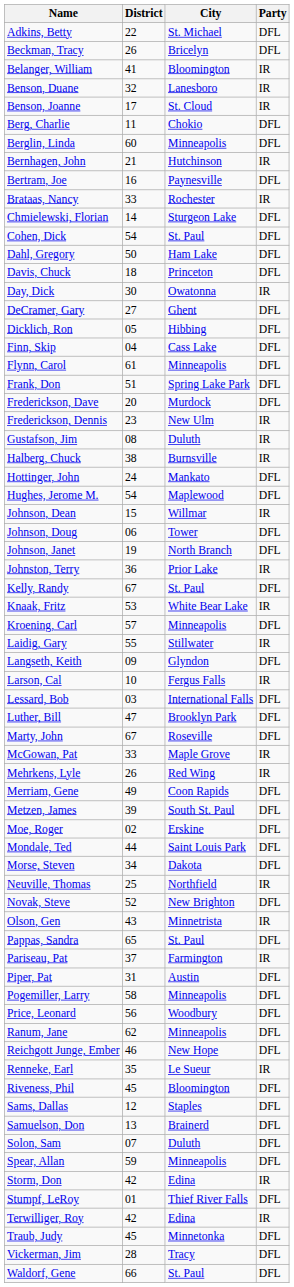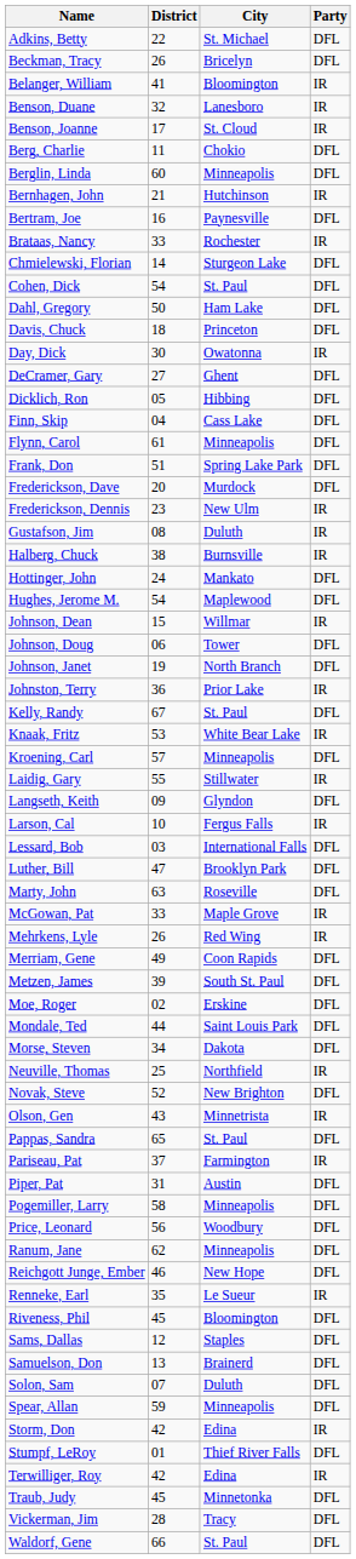 <table class="wikitable sortable">
 <tr>
 <th>Name</th>
 <th>District</th>
 <th>City</th>
 <th>Party</th>
 </tr>
 <tr>
 <td><a href='#'>Adkins, Betty</a></td>
 <td>22</td>
 <td><a href='#'>St. Michael</a></td>
 <td>DFL</td>
 </tr>
 <tr>
 <td><a href='#'>Beckman, Tracy</a></td>
 <td>26</td>
 <td><a href='#'>Bricelyn</a></td>
 <td>DFL</td>
 </tr>
 <tr>
 <td><a href='#'>Belanger, William</a></td>
 <td>41</td>
 <td><a href='#'>Bloomington</a></td>
 <td>IR</td>
 </tr>
 <tr>
 <td><a href='#'>Benson, Duane</a></td>
 <td>32</td>
 <td><a href='#'>Lanesboro</a></td>
 <td>IR</td>
 </tr>
 <tr>
 <td><a href='#'>Benson, Joanne</a></td>
 <td>17</td>
 <td><a href='#'>St. Cloud</a></td>
 <td>IR</td>
 </tr>
 <tr>
 <td><a href='#'>Berg, Charlie</a></td>
 <td>11</td>
 <td><a href='#'>Chokio</a></td>
 <td>DFL</td>
 </tr>
 <tr>
 <td><a href='#'>Berglin, Linda</a></td>
 <td>60</td>
 <td><a href='#'>Minneapolis</a></td>
 <td>DFL</td>
 </tr>
 <tr>
 <td><a href='#'>Bernhagen, John</a></td>
 <td>21</td>
 <td><a href='#'>Hutchinson</a></td>
 <td>IR</td>
 </tr>
 <tr>
 <td><a href='#'>Bertram, Joe</a></td>
 <td>16</td>
 <td><a href='#'>Paynesville</a></td>
 <td>DFL</td>
 </tr>
 <tr>
 <td><a href='#'>Brataas, Nancy</a></td>
 <td>33</td>
 <td><a href='#'>Rochester</a></td>
 <td>IR</td>
 </tr>
 <tr>
 <td><a href='#'>Chmielewski, Florian</a></td>
 <td>14</td>
 <td><a href='#'>Sturgeon Lake</a></td>
 <td>DFL</td>
 </tr>
 <tr>
 <td><a href='#'>Cohen, Dick</a></td>
 <td>54</td>
 <td><a href='#'>St. Paul</a></td>
 <td>DFL</td>
 </tr>
 <tr>
 <td><a href='#'>Dahl, Gregory</a></td>
 <td>50</td>
 <td><a href='#'>Ham Lake</a></td>
 <td>DFL</td>
 </tr>
 <tr>
 <td><a href='#'>Davis, Chuck</a></td>
 <td>18</td>
 <td><a href='#'>Princeton</a></td>
 <td>DFL</td>
 </tr>
 <tr>
 <td><a href='#'>Day, Dick</a></td>
 <td>30</td>
 <td><a href='#'>Owatonna</a></td>
 <td>IR</td>
 </tr>
 <tr>
 <td><a href='#'>DeCramer, Gary</a></td>
 <td>27</td>
 <td><a href='#'>Ghent</a></td>
 <td>DFL</td>
 </tr>
 <tr>
 <td><a href='#'>Dicklich, Ron</a></td>
 <td>05</td>
 <td><a href='#'>Hibbing</a></td>
 <td>DFL</td>
 </tr>
 <tr>
 <td><a href='#'>Finn, Skip</a></td>
 <td>04</td>
 <td><a href='#'>Cass Lake</a></td>
 <td>DFL</td>
 </tr>
 <tr>
 <td><a href='#'>Flynn, Carol</a></td>
 <td>61</td>
 <td><a href='#'>Minneapolis</a></td>
 <td>DFL</td>
 </tr>
 <tr>
 <td><a href='#'>Frank, Don</a></td>
 <td>51</td>
 <td><a href='#'>Spring Lake Park</a></td>
 <td>DFL</td>
 </tr>
 <tr>
 <td><a href='#'>Frederickson, Dave</a></td>
 <td>20</td>
 <td><a href='#'>Murdock</a></td>
 <td>DFL</td>
 </tr>
 <tr>
 <td><a href='#'>Frederickson, Dennis</a></td>
 <td>23</td>
 <td><a href='#'>New Ulm</a></td>
 <td>IR</td>
 </tr>
 <tr>
 <td><a href='#'>Gustafson, Jim</a></td>
 <td>08</td>
 <td><a href='#'>Duluth</a></td>
 <td>IR</td>
 </tr>
 <tr>
 <td><a href='#'>Halberg, Chuck</a></td>
 <td>38</td>
 <td><a href='#'>Burnsville</a></td>
 <td>IR</td>
 </tr>
 <tr>
 <td><a href='#'>Hottinger, John</a></td>
 <td>24</td>
 <td><a href='#'>Mankato</a></td>
 <td>DFL</td>
 </tr>
 <tr>
 <td><a href='#'>Hughes, Jerome M.</a></td>
 <td>54</td>
 <td><a href='#'>Maplewood</a></td>
 <td>DFL</td>
 </tr>
 <tr>
 <td><a href='#'>Johnson, Dean</a></td>
 <td>15</td>
 <td><a href='#'>Willmar</a></td>
 <td>IR</td>
 </tr>
 <tr>
 <td><a href='#'>Johnson, Doug</a></td>
 <td>06</td>
 <td><a href='#'>Tower</a></td>
 <td>DFL</td>
 </tr>
 <tr>
 <td><a href='#'>Johnson, Janet</a></td>
 <td>19</td>
 <td><a href='#'>North Branch</a></td>
 <td>DFL</td>
 </tr>
 <tr>
 <td><a href='#'>Johnston, Terry</a></td>
 <td>36</td>
 <td><a href='#'>Prior Lake</a></td>
 <td>IR</td>
 </tr>
 <tr>
 <td><a href='#'>Kelly, Randy</a></td>
 <td>67</td>
 <td><a href='#'>St. Paul</a></td>
 <td>DFL</td>
 </tr>
 <tr>
 <td><a href='#'>Knaak, Fritz</a></td>
 <td>53</td>
 <td><a href='#'>White Bear Lake</a></td>
 <td>IR</td>
 </tr>
 <tr>
 <td><a href='#'>Kroening, Carl</a></td>
 <td>57</td>
 <td><a href='#'>Minneapolis</a></td>
 <td>DFL</td>
 </tr>
 <tr>
 <td><a href='#'>Laidig, Gary</a></td>
 <td>55</td>
 <td><a href='#'>Stillwater</a></td>
 <td>IR</td>
 </tr>
 <tr>
 <td><a href='#'>Langseth, Keith</a></td>
 <td>09</td>
 <td><a href='#'>Glyndon</a></td>
 <td>DFL</td>
 </tr>
 <tr>
 <td><a href='#'>Larson, Cal</a></td>
 <td>10</td>
 <td><a href='#'>Fergus Falls</a></td>
 <td>IR</td>
 </tr>
 <tr>
 <td><a href='#'>Lessard, Bob</a></td>
 <td>03</td>
 <td><a href='#'>International Falls</a></td>
 <td>DFL</td>
 </tr>
 <tr>
 <td><a href='#'>Luther, Bill</a></td>
 <td>47</td>
 <td><a href='#'>Brooklyn Park</a></td>
 <td>DFL</td>
 </tr>
 <tr>
 <td><a href='#'>Marty, John</a></td>
-<td>67</td>
+<td>63</td>
 <td><a href='#'>Roseville</a></td>
 <td>DFL</td>
 </tr>
 <tr>
 <td><a href='#'>McGowan, Pat</a></td>
 <td>33</td>
 <td><a href='#'>Maple Grove</a></td>
 <td>IR</td>
 </tr>
 <tr>
 <td><a href='#'>Mehrkens, Lyle</a></td>
 <td>26</td>
 <td><a href='#'>Red Wing</a></td>
 <td>IR</td>
 </tr>
 <tr>
 <td><a href='#'>Merriam, Gene</a></td>
 <td>49</td>
 <td><a href='#'>Coon Rapids</a></td>
 <td>DFL</td>
 </tr>
 <tr>
 <td><a href='#'>Metzen, James</a></td>
 <td>39</td>
 <td><a href='#'>South St. Paul</a></td>
 <td>DFL</td>
 </tr>
 <tr>
 <td><a href='#'>Moe, Roger</a></td>
 <td>02</td>
 <td><a href='#'>Erskine</a></td>
 <td>DFL</td>
 </tr>
 <tr>
 <td><a href='#'>Mondale, Ted</a></td>
 <td>44</td>
 <td><a href='#'>Saint Louis Park</a></td>
 <td>DFL</td>
 </tr>
 <tr>
 <td><a href='#'>Morse, Steven</a></td>
 <td>34</td>
 <td><a href='#'>Dakota</a></td>
 <td>DFL</td>
 </tr>
 <tr>
 <td><a href='#'>Neuville, Thomas</a></td>
 <td>25</td>
 <td><a href='#'>Northfield</a></td>
 <td>IR</td>
 </tr>
 <tr>
 <td><a href='#'>Novak, Steve</a></td>
 <td>52</td>
 <td><a href='#'>New Brighton</a></td>
 <td>DFL</td>
 </tr>
 <tr>
 <td><a href='#'>Olson, Gen</a></td>
 <td>43</td>
 <td><a href='#'>Minnetrista</a></td>
 <td>IR</td>
 </tr>
 <tr>
 <td><a href='#'>Pappas, Sandra</a></td>
 <td>65</td>
 <td><a href='#'>St. Paul</a></td>
 <td>DFL</td>
 </tr>
 <tr>
 <td><a href='#'>Pariseau, Pat</a></td>
 <td>37</td>
 <td><a href='#'>Farmington</a></td>
 <td>IR</td>
 </tr>
 <tr>
 <td><a href='#'>Piper, Pat</a></td>
 <td>31</td>
 <td><a href='#'>Austin</a></td>
 <td>DFL</td>
 </tr>
 <tr>
 <td><a href='#'>Pogemiller, Larry</a></td>
 <td>58</td>
 <td><a href='#'>Minneapolis</a></td>
 <td>DFL</td>
 </tr>
 <tr>
 <td><a href='#'>Price, Leonard</a></td>
 <td>56</td>
 <td><a href='#'>Woodbury</a></td>
 <td>DFL</td>
 </tr>
 <tr>
 <td><a href='#'>Ranum, Jane</a></td>
 <td>62</td>
 <td><a href='#'>Minneapolis</a></td>
 <td>DFL</td>
 </tr>
 <tr>
 <td><a href='#'>Reichgott Junge, Ember</a></td>
 <td>46</td>
 <td><a href='#'>New Hope</a></td>
 <td>DFL</td>
 </tr>
 <tr>
 <td><a href='#'>Renneke, Earl</a></td>
 <td>35</td>
 <td><a href='#'>Le Sueur</a></td>
 <td>IR</td>
 </tr>
 <tr>
 <td><a href='#'>Riveness, Phil</a></td>
 <td>45</td>
 <td><a href='#'>Bloomington</a></td>
 <td>DFL</td>
 </tr>
 <tr>
 <td><a href='#'>Sams, Dallas</a></td>
 <td>12</td>
 <td><a href='#'>Staples</a></td>
 <td>DFL</td>
 </tr>
 <tr>
 <td><a href='#'>Samuelson, Don</a></td>
 <td>13</td>
 <td><a href='#'>Brainerd</a></td>
 <td>DFL</td>
 </tr>
 <tr>
 <td><a href='#'>Solon, Sam</a></td>
 <td>07</td>
 <td><a href='#'>Duluth</a></td>
 <td>DFL</td>
 </tr>
 <tr>
 <td><a href='#'>Spear, Allan</a></td>
 <td>59</td>
 <td><a href='#'>Minneapolis</a></td>
 <td>DFL</td>
 </tr>
 <tr>
 <td><a href='#'>Storm, Don</a></td>
 <td>42</td>
 <td><a href='#'>Edina</a></td>
 <td>IR</td>
 </tr>
 <tr>
 <td><a href='#'>Stumpf, LeRoy</a></td>
 <td>01</td>
 <td><a href='#'>Thief River Falls</a></td>
 <td>DFL</td>
 </tr>
 <tr>
 <td><a href='#'>Terwilliger, Roy</a></td>
 <td>42</td>
 <td><a href='#'>Edina</a></td>
 <td>IR</td>
 </tr>
 <tr>
 <td><a href='#'>Traub, Judy</a></td>
 <td>45</td>
 <td><a href='#'>Minnetonka</a></td>
 <td>DFL</td>
 </tr>
 <tr>
 <td><a href='#'>Vickerman, Jim</a></td>
 <td>28</td>
 <td><a href='#'>Tracy</a></td>
 <td>DFL</td>
 </tr>
 <tr>
 <td><a href='#'>Waldorf, Gene</a></td>
 <td>66</td>
 <td><a href='#'>St. Paul</a></td>
 <td>DFL</td>
 </tr>
 </table>
